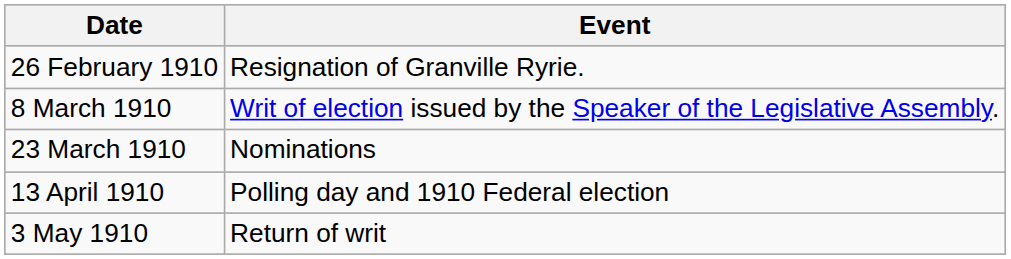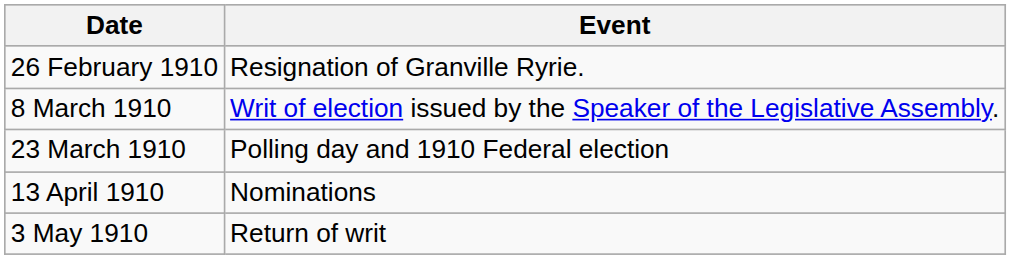 <table class="wikitable">
 <tr>
 <th>Date</th>
 <th>Event</th>
 </tr>
 <tr>
 <td>26 February 1910</td>
 <td>Resignation of Granville Ryrie.</td>
 </tr>
 <tr>
 <td>8 March 1910</td>
 <td><a href='#'>Writ of election</a> issued by the <a href='#'>Speaker of the Legislative Assembly</a>.</td>
 </tr>
 <tr>
 <td>23 March 1910</td>
-<td>Nominations</td>
+<td>Polling day and 1910 Federal election</td>
 </tr>
 <tr>
 <td>13 April 1910</td>
-<td>Polling day and 1910 Federal election</td>
+<td>Nominations</td>
 </tr>
 <tr>
 <td>3 May 1910</td>
 <td>Return of writ</td>
 </tr>
 </table>
